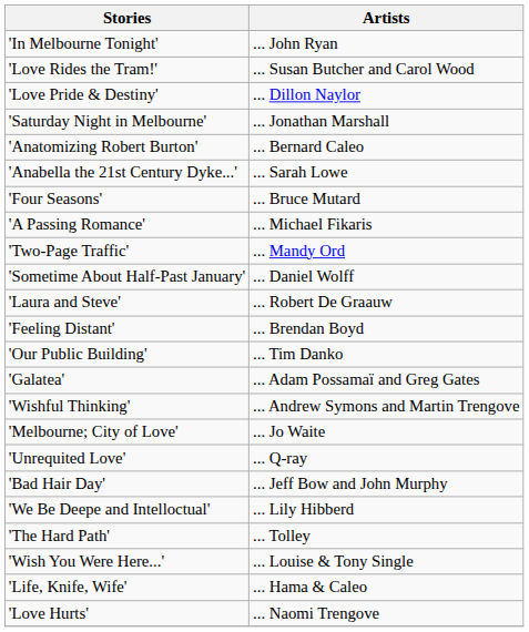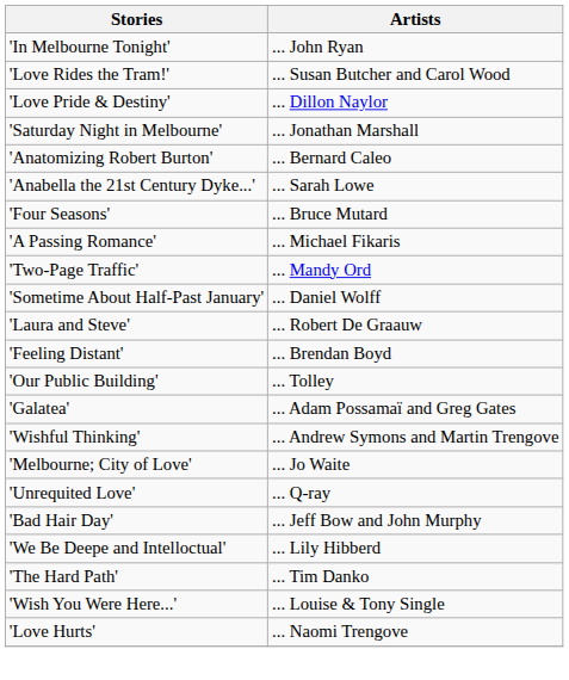 <table class="wikitable">
 <tr>
 <th>Stories</th>
 <th>Artists</th>
 </tr>
 <tr>
 <td>'In Melbourne Tonight'</td>
 <td>... John Ryan</td>
 </tr>
 <tr>
 <td>'Love Rides the Tram!'</td>
 <td>... Susan Butcher and Carol Wood</td>
 </tr>
 <tr>
 <td>'Love Pride & Destiny'</td>
 <td>... <a href='#'>Dillon Naylor</a></td>
 </tr>
 <tr>
 <td>'Saturday Night in Melbourne'</td>
 <td>... Jonathan Marshall</td>
 </tr>
 <tr>
 <td>'Anatomizing Robert Burton'</td>
 <td>... Bernard Caleo</td>
 </tr>
 <tr>
 <td>'Anabella the 21st Century Dyke...'</td>
 <td>... Sarah Lowe</td>
 </tr>
 <tr>
 <td>'Four Seasons'</td>
 <td>... Bruce Mutard</td>
 </tr>
 <tr>
 <td>'A Passing Romance'</td>
 <td>... Michael Fikaris</td>
 </tr>
 <tr>
 <td>'Two-Page Traffic'</td>
 <td>... <a href='#'>Mandy Ord</a></td>
 </tr>
 <tr>
 <td>'Sometime About Half-Past January'</td>
 <td>... Daniel Wolff</td>
 </tr>
 <tr>
 <td>'Laura and Steve'</td>
 <td>... Robert De Graauw</td>
 </tr>
 <tr>
 <td>'Feeling Distant'</td>
 <td>... Brendan Boyd</td>
 </tr>
 <tr>
 <td>'Our Public Building'</td>
-<td>... Tim Danko</td>
+<td>... Tolley</td>
 </tr>
 <tr>
 <td>'Galatea'</td>
 <td>... Adam Possamaï and Greg Gates</td>
 </tr>
 <tr>
 <td>'Wishful Thinking'</td>
 <td>... Andrew Symons and Martin Trengove</td>
 </tr>
 <tr>
 <td>'Melbourne; City of Love'</td>
 <td>... Jo Waite</td>
 </tr>
 <tr>
 <td>'Unrequited Love'</td>
 <td>... Q-ray</td>
 </tr>
 <tr>
 <td>'Bad Hair Day'</td>
 <td>... Jeff Bow and John Murphy</td>
 </tr>
 <tr>
 <td>'We Be Deepe and Intelloctual'</td>
 <td>... Lily Hibberd</td>
 </tr>
 <tr>
 <td>'The Hard Path'</td>
-<td>... Tolley</td>
+<td>... Tim Danko</td>
 </tr>
 <tr>
 <td>'Wish You Were Here...'</td>
 <td>... Louise & Tony Single</td>
-</tr>
-<tr>
-<td>'Life, Knife, Wife'</td>
-<td>... Hama & Caleo</td>
 </tr>
 <tr>
 <td>'Love Hurts'</td>
 <td>... Naomi Trengove</td>
 </tr>
 <tr>
 </tr>
 </table>
